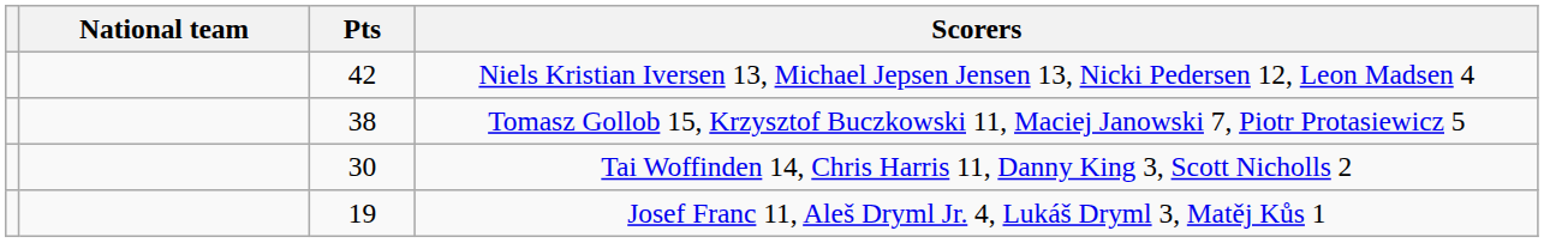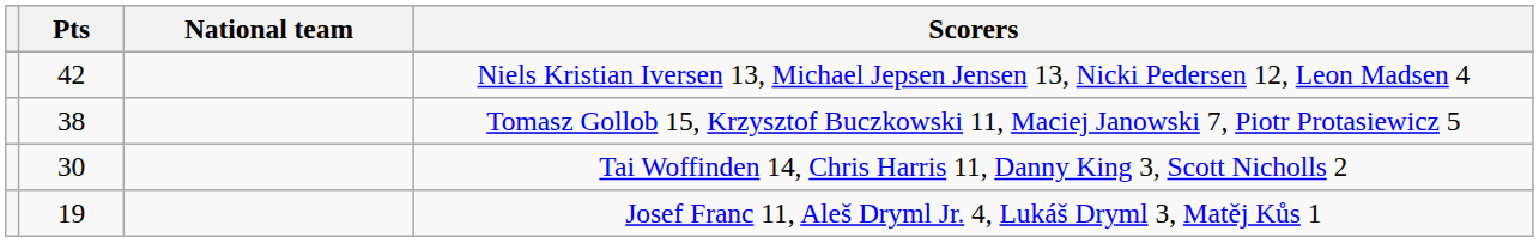 <table class=wikitable style="font-size: 95%">
 <tr>
 <th></th>
+<th width=50>Pts</th>
 <th width=150>National team</th>
-<th width=50>Pts</th>
 <th width=600>Scorers</th>
 </tr>
 <tr align=center >
 <td></td>
+<td>42</td>
 <td align=left></td>
-<td>42</td>
 <td><a href='#'>Niels Kristian Iversen</a> 13, <a href='#'>Michael Jepsen Jensen</a> 13, <a href='#'>Nicki Pedersen</a> 12, <a href='#'>Leon Madsen</a> 4</td>
 </tr>
 <tr align=center>
 <td></td>
+<td>38</td>
 <td align=left></td>
-<td>38</td>
 <td><a href='#'>Tomasz Gollob</a> 15, <a href='#'>Krzysztof Buczkowski</a> 11, <a href='#'>Maciej Janowski</a> 7, <a href='#'>Piotr Protasiewicz</a> 5</td>
 </tr>
 <tr align=center>
 <td></td>
+<td>30</td>
 <td align=left></td>
-<td>30</td>
 <td><a href='#'>Tai Woffinden</a> 14, <a href='#'>Chris Harris</a> 11, <a href='#'>Danny King</a> 3, <a href='#'>Scott Nicholls</a> 2</td>
 </tr>
 <tr align=center>
 <td></td>
+<td>19</td>
 <td align=left></td>
-<td>19</td>
 <td><a href='#'>Josef Franc</a> 11, <a href='#'>Aleš Dryml Jr.</a> 4, <a href='#'>Lukáš Dryml</a> 3, <a href='#'>Matěj Kůs</a> 1</td>
 </tr>
 </table>
